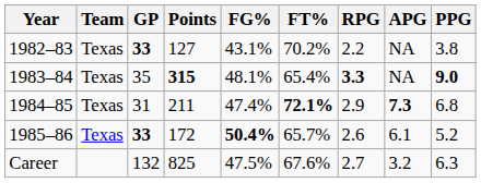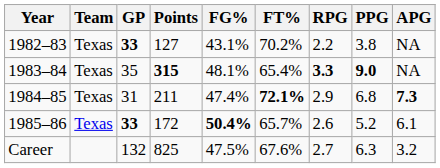 <table class="wikitable">
 <tr>
 <th>Year</th>
 <th>Team</th>
 <th>GP</th>
 <th>Points</th>
 <th>FG%</th>
 <th>FT%</th>
 <th>RPG</th>
+<th>PPG</th>
 <th>APG</th>
-<th>PPG</th>
 </tr>
 <tr>
 <td>1982–83</td>
 <td>Texas</td>
 <td><strong>33</strong></td>
 <td>127</td>
 <td>43.1%</td>
 <td>70.2%</td>
 <td>2.2</td>
+<td>3.8</td>
 <td>NA</td>
-<td>3.8</td>
 </tr>
 <tr>
 <td>1983–84</td>
 <td>Texas</td>
 <td>35</td>
 <td><strong>315</strong></td>
 <td>48.1%</td>
 <td>65.4%</td>
 <td><strong>3.3</strong></td>
+<td><strong>9.0</strong></td>
 <td>NA</td>
-<td><strong>9.0</strong></td>
 </tr>
 <tr>
 <td>1984–85</td>
 <td>Texas</td>
 <td>31</td>
 <td>211</td>
 <td>47.4%</td>
 <td><strong>72.1%</strong></td>
 <td>2.9</td>
+<td>6.8</td>
 <td><strong>7.3</strong></td>
-<td>6.8</td>
 </tr>
 <tr>
 <td>1985–86</td>
 <td><a href='#'>Texas</a></td>
 <td><strong>33</strong></td>
 <td>172</td>
 <td><strong>50.4%</strong></td>
 <td>65.7%</td>
 <td>2.6</td>
+<td>5.2</td>
 <td>6.1</td>
-<td>5.2</td>
 </tr>
 <tr>
 <td>Career</td>
 <td></td>
 <td>132</td>
 <td>825</td>
 <td>47.5%</td>
 <td>67.6%</td>
 <td>2.7</td>
+<td>6.3</td>
 <td>3.2</td>
-<td>6.3</td>
 </tr>
 </table>
